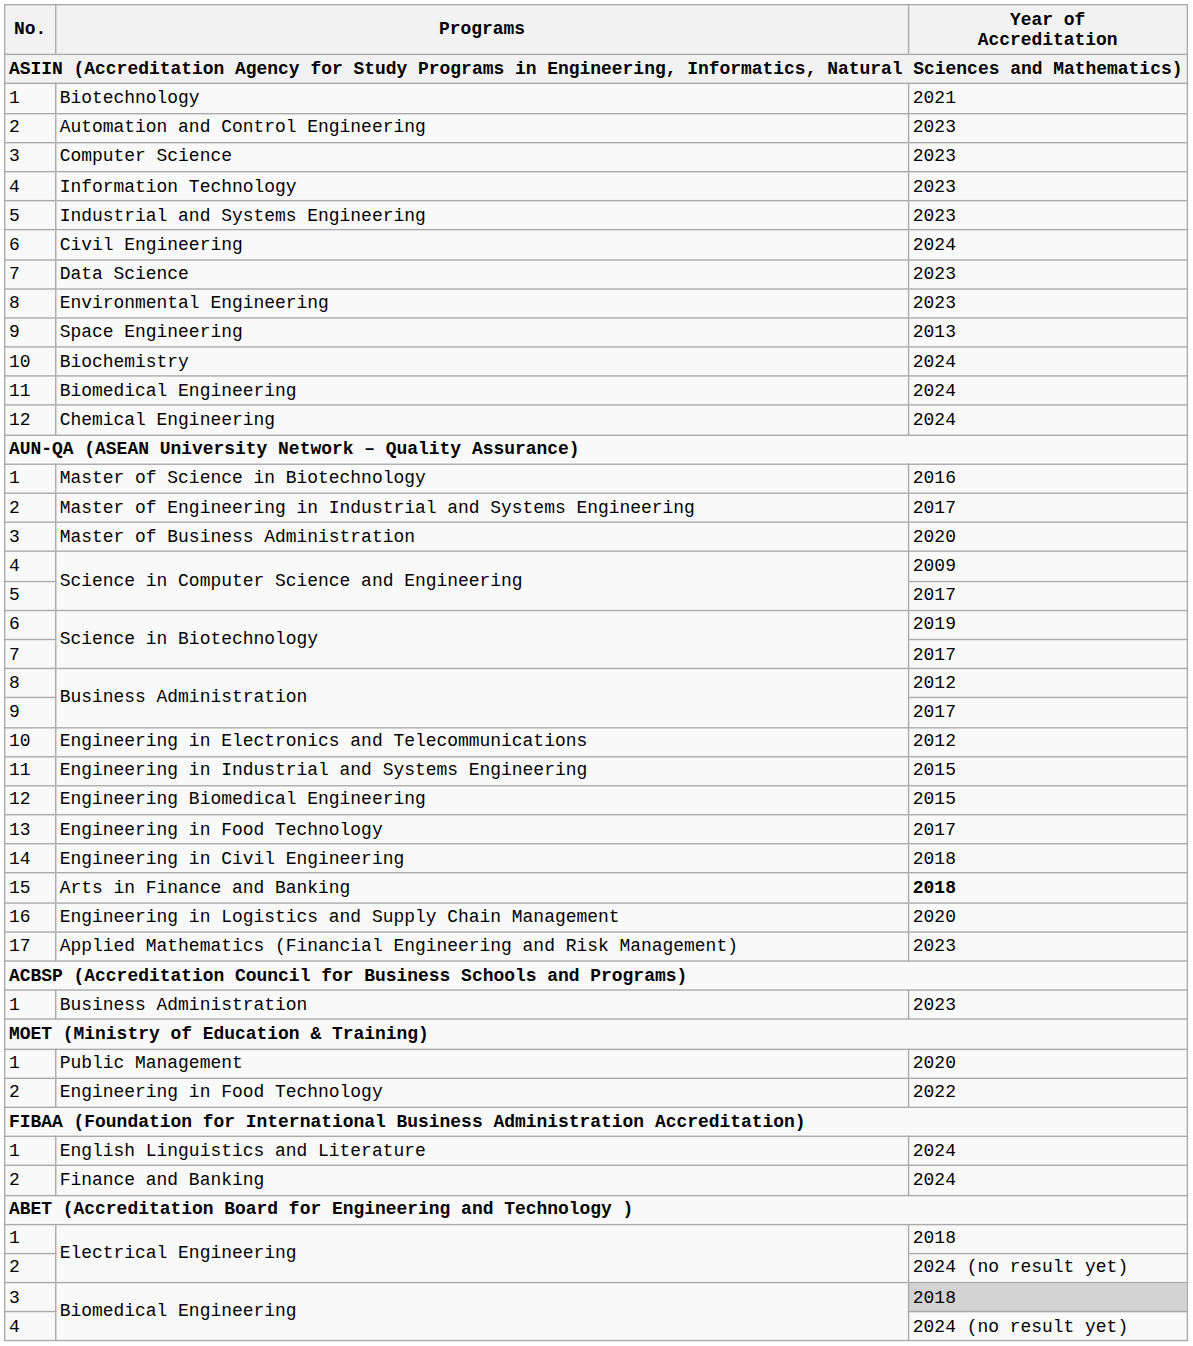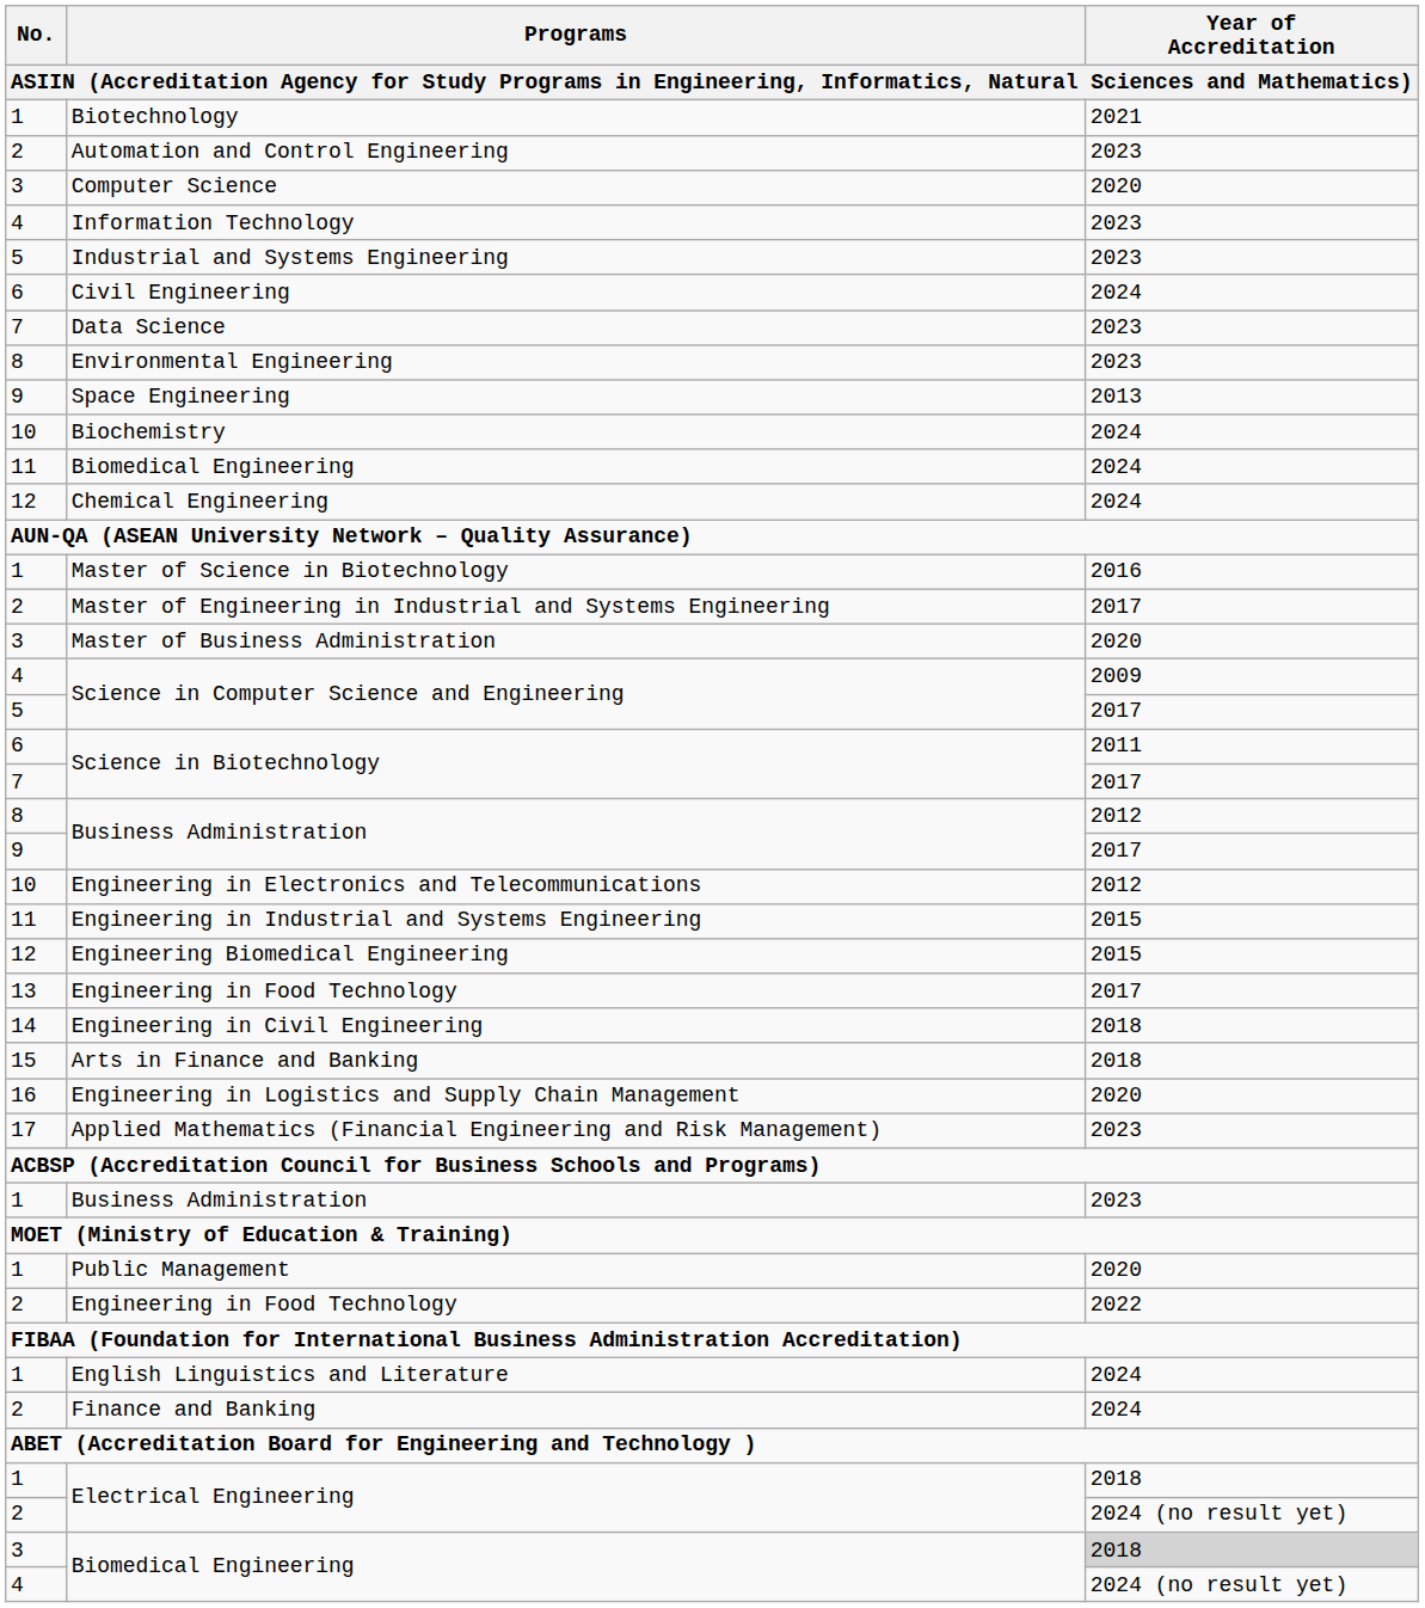 <table class="wikitable">
 <tr>
 <th>No.</th>
 <th>Programs</th>
 <th>Year of<br>Accreditation</th>
 </tr>
 <tr>
 <th colspan="3"><strong>ASIIN (Accreditation Agency for Study Programs in Engineering, Informatics, Natural Sciences and Mathematics)</strong></th>
 </tr>
 <tr>
 <td>1</td>
 <td>Biotechnology</td>
 <td>2021</td>
 </tr>
 <tr>
 <td>2</td>
 <td>Automation and Control Engineering</td>
 <td>2023</td>
 </tr>
 <tr>
 <td>3</td>
 <td>Computer Science</td>
-<td>2023</td>
+<td>2020</td>
 </tr>
 <tr>
 <td>4</td>
 <td>Information Technology</td>
 <td>2023</td>
 </tr>
 <tr>
 <td>5</td>
 <td>Industrial and Systems Engineering</td>
 <td>2023</td>
 </tr>
 <tr>
 <td>6</td>
 <td>Civil Engineering</td>
 <td>2024</td>
 </tr>
 <tr>
 <td>7</td>
 <td>Data Science</td>
 <td>2023</td>
 </tr>
 <tr>
 <td>8</td>
 <td>Environmental Engineering</td>
 <td>2023</td>
 </tr>
 <tr>
 <td>9</td>
 <td>Space Engineering</td>
 <td>2013</td>
 </tr>
 <tr>
 <td>10</td>
 <td>Biochemistry</td>
 <td>2024</td>
 </tr>
 <tr>
 <td>11</td>
 <td>Biomedical Engineering</td>
 <td>2024</td>
 </tr>
 <tr>
 <td>12</td>
 <td>Chemical Engineering</td>
 <td>2024</td>
 </tr>
 <tr>
 <td colspan="3"><strong>AUN-QA (ASEAN University Network – Quality Assurance)</strong></td>
 </tr>
 <tr>
 <td>1</td>
 <td>Master of Science in Biotechnology</td>
 <td>2016</td>
 </tr>
 <tr>
 <td>2</td>
 <td>Master of Engineering in Industrial and Systems Engineering</td>
 <td>2017</td>
 </tr>
 <tr>
 <td>3</td>
 <td>Master of Business Administration</td>
 <td>2020</td>
 </tr>
 <tr>
 <td>4</td>
 <td rowspan="2">Science in Computer Science and Engineering</td>
 <td>2009</td>
 </tr>
 <tr>
 <td>5</td>
 <td>2017</td>
 </tr>
 <tr>
 <td>6</td>
 <td rowspan="2">Science in Biotechnology</td>
-<td>2019</td>
+<td>2011</td>
 </tr>
 <tr>
 <td>7</td>
 <td>2017</td>
 </tr>
 <tr>
 <td>8</td>
 <td rowspan="2">Business Administration</td>
 <td>2012</td>
 </tr>
 <tr>
 <td>9</td>
 <td>2017</td>
 </tr>
 <tr>
 <td>10</td>
 <td>Engineering in Electronics and Telecommunications</td>
 <td>2012</td>
 </tr>
 <tr>
 <td>11</td>
 <td>Engineering in Industrial and Systems Engineering</td>
 <td>2015</td>
 </tr>
 <tr>
 <td>12</td>
 <td>Engineering Biomedical Engineering</td>
 <td>2015</td>
 </tr>
 <tr>
 <td>13</td>
 <td>Engineering in Food Technology</td>
 <td>2017</td>
 </tr>
 <tr>
 <td>14</td>
 <td>Engineering in Civil Engineering</td>
 <td>2018</td>
 </tr>
 <tr>
 <td>15</td>
 <td>Arts in Finance and Banking</td>
-<td><strong>2018</strong></td>
+<td>2018</td>
 </tr>
 <tr>
 <td>16</td>
 <td>Engineering in Logistics and Supply Chain Management</td>
 <td>2020</td>
 </tr>
 <tr>
 <td>17</td>
 <td>Applied Mathematics (Financial Engineering and Risk Management)</td>
 <td>2023</td>
 </tr>
 <tr>
 <td colspan="3"><strong>ACBSP (Accreditation Council for Business Schools and Programs)</strong></td>
 </tr>
 <tr>
 <td>1</td>
 <td>Business Administration</td>
 <td>2023</td>
 </tr>
 <tr>
 <td colspan="3"><strong>MOET (Ministry of Education & Training)</strong></td>
 </tr>
 <tr>
 <td>1</td>
 <td>Public Management</td>
 <td>2020</td>
 </tr>
 <tr>
 <td>2</td>
 <td>Engineering in Food Technology</td>
 <td>2022</td>
 </tr>
 <tr>
 <td colspan="3"><strong>FIBAA (Foundation for International Business Administration Accreditation)</strong></td>
 </tr>
 <tr>
 <td>1</td>
 <td>English Linguistics and Literature</td>
 <td>2024</td>
 </tr>
 <tr>
 <td>2</td>
 <td>Finance and Banking</td>
 <td>2024</td>
 </tr>
 <tr>
 <td colspan="3"><strong>ABET (Accreditation Board for Engineering and Technology )</strong></td>
 </tr>
 <tr>
 <td>1</td>
 <td rowspan="2">Electrical Engineering</td>
 <td>2018</td>
 </tr>
 <tr>
 <td>2</td>
 <td>2024 (no result yet)</td>
 </tr>
 <tr>
 <td>3</td>
 <td rowspan="2">Biomedical Engineering</td>
 <td style="background: lightgrey;">2018</td>
 </tr>
 <tr>
 <td>4</td>
 <td>2024 (no result yet)</td>
 </tr>
 </table>
